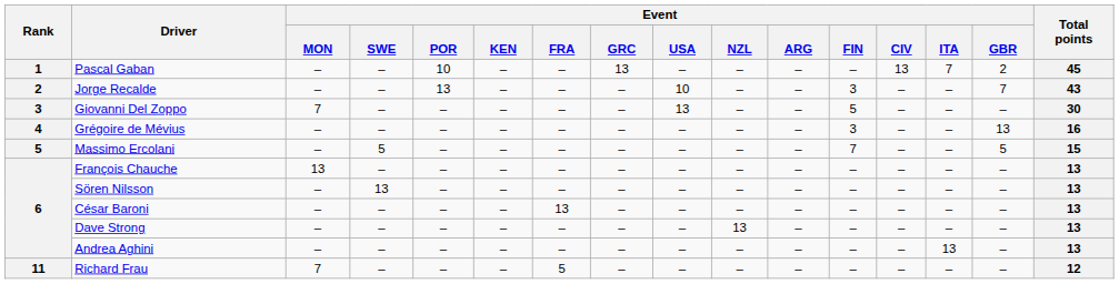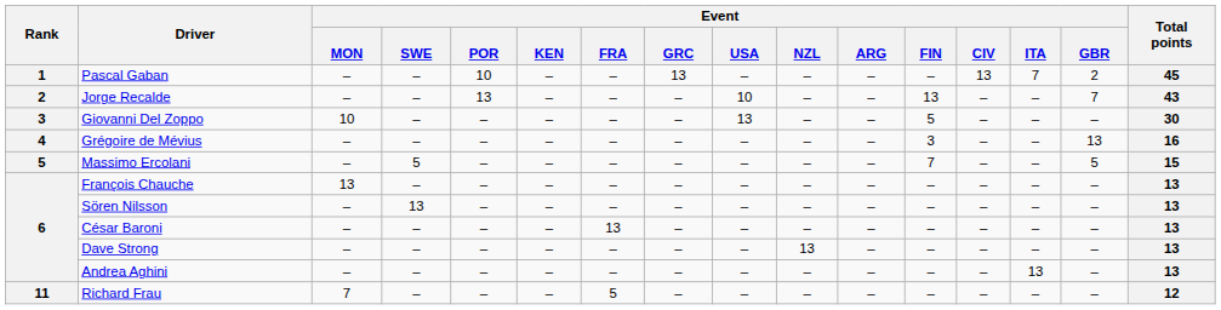 <table class="wikitable" width=100% style="text-align:center;font-size:90%;">
 <tr>
 <th rowspan=2>Rank</th>
 <th rowspan=2>Driver</th>
 <th colspan=13>Event</th>
 <th rowspan=2>Total<br>points</th>
 </tr>
 <tr valign="bottom">
 <th><br><a href='#'>MON</a></th>
 <th><br><a href='#'>SWE</a></th>
 <th><br><a href='#'>POR</a></th>
 <th><br><a href='#'>KEN</a></th>
 <th><br><a href='#'>FRA</a></th>
 <th><br><a href='#'>GRC</a></th>
 <th><br><a href='#'>USA</a></th>
 <th><br><a href='#'>NZL</a></th>
 <th><br><a href='#'>ARG</a></th>
 <th><br><a href='#'>FIN</a></th>
 <th><br><a href='#'>CIV</a></th>
 <th><br><a href='#'>ITA</a></th>
 <th><br><a href='#'>GBR</a></th>
 </tr>
 <tr>
 <th>1</th>
 <td align=left> <a href='#'>Pascal Gaban</a></td>
 <td>–</td>
 <td>–</td>
 <td>10</td>
 <td>–</td>
 <td>–</td>
 <td>13</td>
 <td>–</td>
 <td>–</td>
 <td>–</td>
 <td>–</td>
 <td>13</td>
 <td>7</td>
 <td>2</td>
 <th>45</th>
 </tr>
 <tr>
 <th>2</th>
 <td align=left> <a href='#'>Jorge Recalde</a></td>
 <td>–</td>
 <td>–</td>
 <td>13</td>
 <td>–</td>
 <td>–</td>
 <td>–</td>
 <td>10</td>
 <td>–</td>
 <td>–</td>
-<td>3</td>
+<td>13</td>
 <td>–</td>
 <td>–</td>
 <td>7</td>
 <th>43</th>
 </tr>
 <tr>
 <th>3</th>
 <td align=left> <a href='#'>Giovanni Del Zoppo</a></td>
-<td>7</td>
+<td>10</td>
 <td>–</td>
 <td>–</td>
 <td>–</td>
 <td>–</td>
 <td>–</td>
 <td>13</td>
 <td>–</td>
 <td>–</td>
 <td>5</td>
 <td>–</td>
 <td>–</td>
 <td>–</td>
 <th>30</th>
 </tr>
 <tr>
 <th>4</th>
 <td align=left> <a href='#'>Grégoire de Mévius</a></td>
 <td>–</td>
 <td>–</td>
 <td>–</td>
 <td>–</td>
 <td>–</td>
 <td>–</td>
 <td>–</td>
 <td>–</td>
 <td>–</td>
 <td>3</td>
 <td>–</td>
 <td>–</td>
 <td>13</td>
 <th>16</th>
 </tr>
 <tr>
 <th>5</th>
 <td align=left> <a href='#'>Massimo Ercolani</a></td>
 <td>–</td>
 <td>5</td>
 <td>–</td>
 <td>–</td>
 <td>–</td>
 <td>–</td>
 <td>–</td>
 <td>–</td>
 <td>–</td>
 <td>7</td>
 <td>–</td>
 <td>–</td>
 <td>5</td>
 <th>15</th>
 </tr>
 <tr>
 <th rowspan=5>6</th>
 <td align=left> <a href='#'>François Chauche</a></td>
 <td>13</td>
 <td>–</td>
 <td>–</td>
 <td>–</td>
 <td>–</td>
 <td>–</td>
 <td>–</td>
 <td>–</td>
 <td>–</td>
 <td>–</td>
 <td>–</td>
 <td>–</td>
 <td>–</td>
 <th>13</th>
 </tr>
 <tr>
 <td align=left> <a href='#'>Sören Nilsson</a></td>
 <td>–</td>
 <td>13</td>
 <td>–</td>
 <td>–</td>
 <td>–</td>
 <td>–</td>
 <td>–</td>
 <td>–</td>
 <td>–</td>
 <td>–</td>
 <td>–</td>
 <td>–</td>
 <td>–</td>
 <th>13</th>
 </tr>
 <tr>
 <td align=left> <a href='#'>César Baroni</a></td>
 <td>–</td>
 <td>–</td>
 <td>–</td>
 <td>–</td>
 <td>13</td>
 <td>–</td>
 <td>–</td>
 <td>–</td>
 <td>–</td>
 <td>–</td>
 <td>–</td>
 <td>–</td>
 <td>–</td>
 <th>13</th>
 </tr>
 <tr>
 <td align=left> <a href='#'>Dave Strong</a></td>
 <td>–</td>
 <td>–</td>
 <td>–</td>
 <td>–</td>
 <td>–</td>
 <td>–</td>
 <td>–</td>
 <td>13</td>
 <td>–</td>
 <td>–</td>
 <td>–</td>
 <td>–</td>
 <td>–</td>
 <th>13</th>
 </tr>
 <tr>
 <td align=left> <a href='#'>Andrea Aghini</a></td>
 <td>–</td>
 <td>–</td>
 <td>–</td>
 <td>–</td>
 <td>–</td>
 <td>–</td>
 <td>–</td>
 <td>–</td>
 <td>–</td>
 <td>–</td>
 <td>–</td>
 <td>13</td>
 <td>–</td>
 <th>13</th>
 </tr>
 <tr>
 <th>11</th>
 <td align=left> <a href='#'>Richard Frau</a></td>
 <td>7</td>
 <td>–</td>
 <td>–</td>
 <td>–</td>
 <td>5</td>
 <td>–</td>
 <td>–</td>
 <td>–</td>
 <td>–</td>
 <td>–</td>
 <td>–</td>
 <td>–</td>
 <td>–</td>
 <th>12</th>
 </tr>
 </table>
